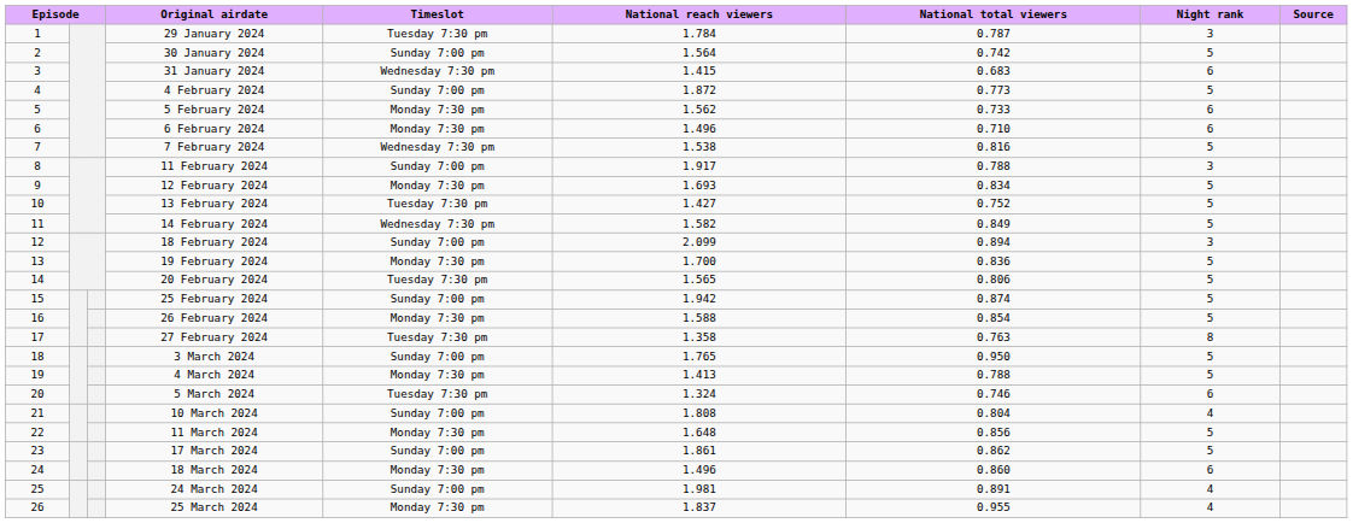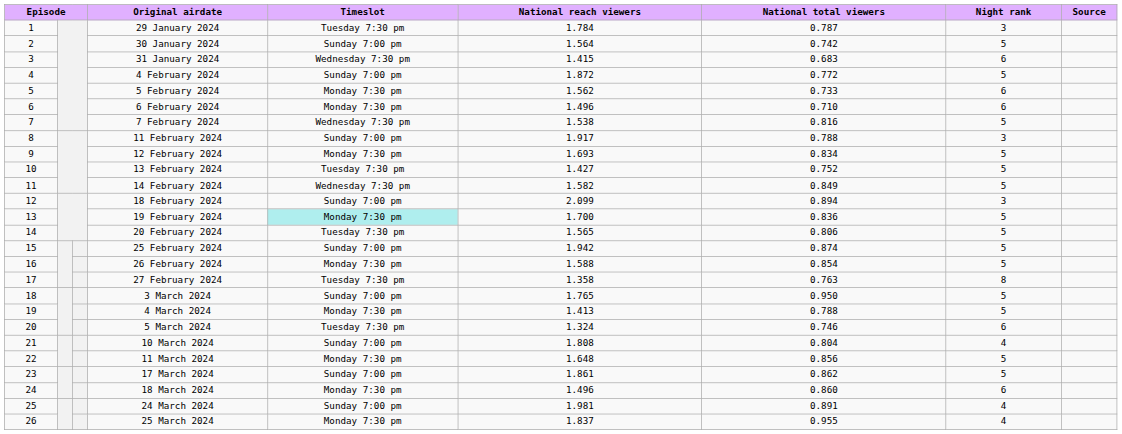 <table class="wikitable plainrowheaders" style="text-align:center; line-height:16px; width:99%;">
 <tr>
 <th scope="col" style="background:#E0B0FF; color:black;" colspan="3">Episode</th>
 <th scope="col" style="background:#E0B0FF; color:black;">Original airdate</th>
 <th scope="col" style="background:#E0B0FF; color:black;">Timeslot</th>
 <th style="background:#E0B0FF; color:black;">National reach viewers<br></th>
 <th style="background:#E0B0FF; color:black;">National total viewers </th>
 <th style="background:#E0B0FF; color:black;">Night rank</th>
 <th scope="col" style="background:#E0B0FF; color:black; width:05%;">Source</th>
 </tr>
 <tr>
 <td>1</td>
 <th colspan=2 rowspan="7" scope="row" style="text-align:center"></th>
 <td>29 January 2024</td>
 <td>Tuesday 7:30 pm</td>
 <td>1.784</td>
 <td>0.787</td>
 <td>3</td>
 <td></td>
 </tr>
 <tr>
 <td>2</td>
 <td>30 January 2024</td>
 <td>Sunday 7:00 pm</td>
 <td>1.564</td>
 <td>0.742</td>
 <td>5</td>
 <td></td>
 </tr>
 <tr>
 <td>3</td>
 <td>31 January 2024</td>
 <td>Wednesday 7:30 pm</td>
 <td>1.415</td>
 <td>0.683</td>
 <td>6</td>
 <td></td>
 </tr>
 <tr>
 <td>4</td>
 <td>4 February 2024</td>
 <td>Sunday 7:00 pm</td>
 <td>1.872</td>
-<td>0.773</td>
+<td>0.772</td>
 <td>5</td>
 <td></td>
 </tr>
 <tr>
 <td>5</td>
 <td>5 February 2024</td>
 <td>Monday 7:30 pm</td>
 <td>1.562</td>
 <td>0.733</td>
 <td>6</td>
 <td></td>
 </tr>
 <tr>
 <td>6</td>
 <td>6 February 2024</td>
 <td>Monday 7:30 pm</td>
 <td>1.496</td>
 <td>0.710</td>
 <td>6</td>
 <td></td>
 </tr>
 <tr>
 <td>7</td>
 <td>7 February 2024</td>
 <td>Wednesday 7:30 pm</td>
 <td>1.538</td>
 <td>0.816</td>
 <td>5</td>
 <td></td>
 </tr>
 <tr>
 <td>8</td>
 <th colspan=2 rowspan="4" scope="row" style="text-align:center"></th>
 <td>11 February 2024</td>
 <td>Sunday 7:00 pm</td>
 <td>1.917</td>
 <td>0.788</td>
 <td>3</td>
 <td></td>
 </tr>
 <tr>
 <td>9</td>
 <td>12 February 2024</td>
 <td>Monday 7:30 pm</td>
 <td>1.693</td>
 <td>0.834</td>
 <td>5</td>
 <td></td>
 </tr>
 <tr>
 <td>10</td>
 <td>13 February 2024</td>
 <td>Tuesday 7:30 pm</td>
 <td>1.427</td>
 <td>0.752</td>
 <td>5</td>
 <td></td>
 </tr>
 <tr>
 <td>11</td>
 <td>14 February 2024</td>
 <td>Wednesday 7:30 pm</td>
 <td>1.582</td>
 <td>0.849</td>
 <td>5</td>
 <td></td>
 </tr>
 <tr>
 <td>12</td>
 <th colspan=2 rowspan="3" scope="row" style="text-align:center"></th>
 <td>18 February 2024</td>
 <td>Sunday 7:00 pm</td>
 <td>2.099</td>
 <td>0.894</td>
 <td>3</td>
 <td></td>
 </tr>
 <tr>
 <td>13</td>
 <td>19 February 2024</td>
-<td>Monday 7:30 pm</td>
+<td style="background: paleturquoise;">Monday 7:30 pm</td>
 <td>1.700</td>
 <td>0.836</td>
 <td>5</td>
 <td></td>
 </tr>
 <tr>
 <td>14</td>
 <td>20 February 2024</td>
 <td>Tuesday 7:30 pm</td>
 <td>1.565</td>
 <td>0.806</td>
 <td>5</td>
 <td></td>
 </tr>
 <tr>
 <td>15</td>
 <th rowspan="3" scope="row" style="text-align:center"></th>
 <th scope="row" style="text-align:center"></th>
 <td>25 February 2024</td>
 <td>Sunday 7:00 pm</td>
 <td>1.942</td>
 <td>0.874</td>
 <td>5</td>
 <td></td>
 </tr>
 <tr>
 <td>16</td>
 <th scope="row" style="text-align:center"></th>
 <td>26 February 2024</td>
 <td>Monday 7:30 pm</td>
 <td>1.588</td>
 <td>0.854</td>
 <td>5</td>
 <td></td>
 </tr>
 <tr>
 <td>17</td>
 <th scope="row" style="text-align:center"></th>
 <td>27 February 2024</td>
 <td>Tuesday 7:30 pm</td>
 <td>1.358</td>
 <td>0.763</td>
 <td>8</td>
 <td></td>
 </tr>
 <tr>
 <td>18</td>
 <th rowspan="3" scope="row" style="text-align:center"></th>
 <th scope="row" style="text-align:center"></th>
 <td>3 March 2024</td>
 <td>Sunday 7:00 pm</td>
 <td>1.765</td>
 <td>0.950</td>
 <td>5</td>
 <td></td>
 </tr>
 <tr>
 <td>19</td>
 <th scope="row" style="text-align:center"></th>
 <td>4 March 2024</td>
 <td>Monday 7:30 pm</td>
 <td>1.413</td>
 <td>0.788</td>
 <td>5</td>
 <td></td>
 </tr>
 <tr>
 <td>20</td>
 <th scope="row" style="text-align:center"></th>
 <td>5 March 2024</td>
 <td>Tuesday 7:30 pm</td>
 <td>1.324</td>
 <td>0.746</td>
 <td>6</td>
 <td></td>
 </tr>
 <tr>
 <td>21</td>
 <th rowspan="2" scope="row" style="text-align:center"></th>
 <th scope="row" style="text-align:center"></th>
 <td>10 March 2024</td>
 <td>Sunday 7:00 pm</td>
 <td>1.808</td>
 <td>0.804</td>
 <td>4</td>
 <td></td>
 </tr>
 <tr>
 <td>22</td>
 <th scope="row" style="text-align:center"></th>
 <td>11 March 2024</td>
 <td>Monday 7:30 pm</td>
 <td>1.648</td>
 <td>0.856</td>
 <td>5</td>
 <td></td>
 </tr>
 <tr>
 <td>23</td>
 <th rowspan="2" scope="row" style="text-align:center"></th>
 <th scope="row" style="text-align:center"></th>
 <td>17 March 2024</td>
 <td>Sunday 7:00 pm</td>
 <td>1.861</td>
 <td>0.862</td>
 <td>5</td>
 <td></td>
 </tr>
 <tr>
 <td>24</td>
 <th scope="row" style="text-align:center"></th>
 <td>18 March 2024</td>
 <td>Monday 7:30 pm</td>
 <td>1.496</td>
 <td>0.860</td>
 <td>6</td>
 <td></td>
 </tr>
 <tr>
 <td>25</td>
 <th rowspan="2" scope="row" style="text-align:center"></th>
 <th scope="row" style="text-align:center"></th>
 <td>24 March 2024</td>
 <td>Sunday 7:00 pm</td>
 <td>1.981</td>
 <td>0.891</td>
 <td>4</td>
 <td></td>
 </tr>
 <tr>
 <td>26</td>
 <th scope="row" style="text-align:center"></th>
 <td>25 March 2024</td>
 <td>Monday 7:30 pm</td>
 <td>1.837</td>
 <td>0.955</td>
 <td>4</td>
 <td></td>
 </tr>
 </table>
